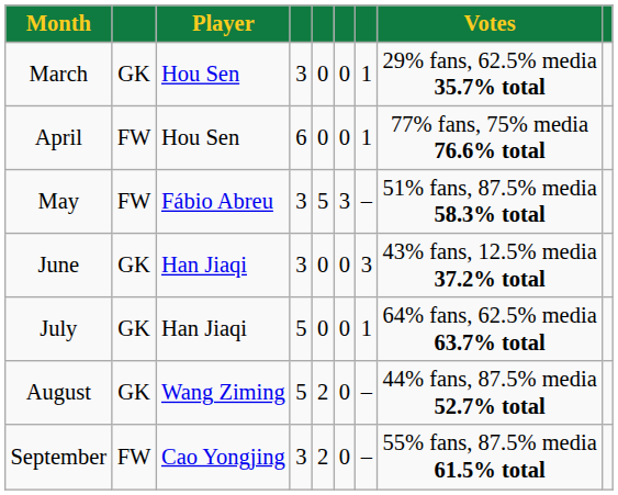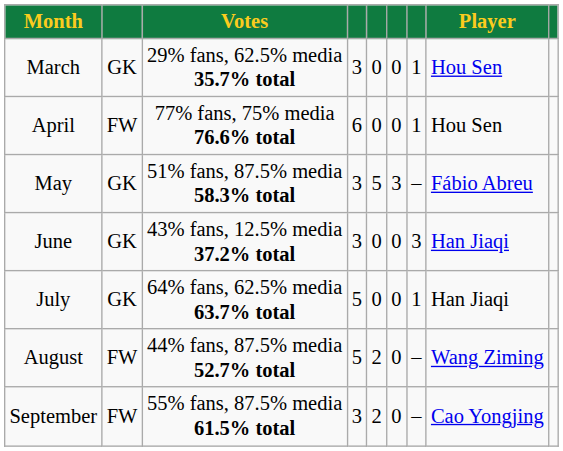 <table class="wikitable sortable" style="text-align:center; font-size:95%;">
 <tr>
 <th style="background-color:#0f7b40; color:#fbcc1e;">Month</th>
 <th style="background-color:#0f7b40; color:#fbcc1e;"></th>
-<th style="background-color:#0f7b40; color:#fbcc1e;">Player</th>
+<th style="background-color:#0f7b40; color:#fbcc1e;">Votes</th>
 <th style="background-color:#0f7b40; color:#fbcc1e;"></th>
 <th style="background-color:#0f7b40; color:#fbcc1e;"></th>
 <th style="background-color:#0f7b40; color:#fbcc1e;"></th>
 <th style="background-color:#0f7b40; color:#fbcc1e;"></th>
-<th style="background-color:#0f7b40; color:#fbcc1e;">Votes</th>
+<th style="background-color:#0f7b40; color:#fbcc1e;">Player</th>
 <th style="background-color:#0f7b40; color:#fbcc1e;" class="unsortable"></th>
 </tr>
 <tr>
 <td data-sort-value="1">March</td>
 <td>GK</td>
-<td style="text-align:left;" data-sort-value="Hou"> <a href='#'>Hou Sen</a></td>
+<td>29% fans, 62.5% media<br><strong>35.7% total</strong></td>
 <td>3</td>
 <td>0</td>
 <td>0</td>
 <td>1</td>
-<td>29% fans, 62.5% media<br><strong>35.7% total</strong></td>
+<td style="text-align:left;" data-sort-value="Hou"> <a href='#'>Hou Sen</a></td>
 <td></td>
 </tr>
 <tr>
 <td data-sort-value="1">April</td>
 <td>FW</td>
-<td style="text-align:left;" data-sort-value="Hou"> Hou Sen</td>
+<td>77% fans, 75% media<br><strong>76.6% total</strong></td>
 <td>6</td>
 <td>0</td>
 <td>0</td>
 <td>1</td>
-<td>77% fans, 75% media<br><strong>76.6% total</strong></td>
+<td style="text-align:left;" data-sort-value="Hou"> Hou Sen</td>
 <td></td>
 </tr>
 <tr>
 <td>May</td>
-<td>FW</td>
-<td style="text-align:left;" data-sort-value="Abreu"> <a href='#'>Fábio Abreu</a></td>
+<td>GK</td>
+<td>51% fans, 87.5% media<br><strong>58.3% total</strong></td>
 <td>3</td>
 <td>5</td>
 <td>3</td>
 <td>–</td>
-<td>51% fans, 87.5% media<br><strong>58.3% total</strong></td>
+<td style="text-align:left;" data-sort-value="Abreu"> <a href='#'>Fábio Abreu</a></td>
 <td></td>
 </tr>
 <tr>
 <td>June</td>
 <td>GK</td>
-<td style="text-align:left;" data-sort-value="Han"> <a href='#'>Han Jiaqi</a></td>
+<td>43% fans, 12.5% media<br><strong>37.2% total</strong></td>
 <td>3</td>
 <td>0</td>
 <td>0</td>
 <td>3</td>
-<td>43% fans, 12.5% media<br><strong>37.2% total</strong></td>
+<td style="text-align:left;" data-sort-value="Han"> <a href='#'>Han Jiaqi</a></td>
 <td></td>
 </tr>
 <tr>
 <td>July</td>
 <td>GK</td>
-<td style="text-align:left;" data-sort-value="Han"> Han Jiaqi</td>
+<td>64% fans, 62.5% media<br><strong>63.7% total</strong></td>
 <td>5</td>
 <td>0</td>
 <td>0</td>
 <td>1</td>
-<td>64% fans, 62.5% media<br><strong>63.7% total</strong></td>
+<td style="text-align:left;" data-sort-value="Han"> Han Jiaqi</td>
 <td></td>
 </tr>
 <tr>
 <td>August</td>
-<td>GK</td>
-<td style="text-align:left;" data-sort-value="Wang"> <a href='#'>Wang Ziming</a></td>
+<td>FW</td>
+<td>44% fans, 87.5% media<br><strong>52.7% total</strong></td>
 <td>5</td>
 <td>2</td>
 <td>0</td>
 <td>–</td>
-<td>44% fans, 87.5% media<br><strong>52.7% total</strong></td>
+<td style="text-align:left;" data-sort-value="Wang"> <a href='#'>Wang Ziming</a></td>
 <td></td>
 </tr>
 <tr>
 <td>September</td>
 <td>FW</td>
-<td style="text-align:left;" data-sort-value="Cao"> <a href='#'>Cao Yongjing</a></td>
+<td>55% fans, 87.5% media<br><strong>61.5% total</strong></td>
 <td>3</td>
 <td>2</td>
 <td>0</td>
 <td>–</td>
-<td>55% fans, 87.5% media<br><strong>61.5% total</strong></td>
+<td style="text-align:left;" data-sort-value="Cao"> <a href='#'>Cao Yongjing</a></td>
 <td></td>
 </tr>
 </table>
